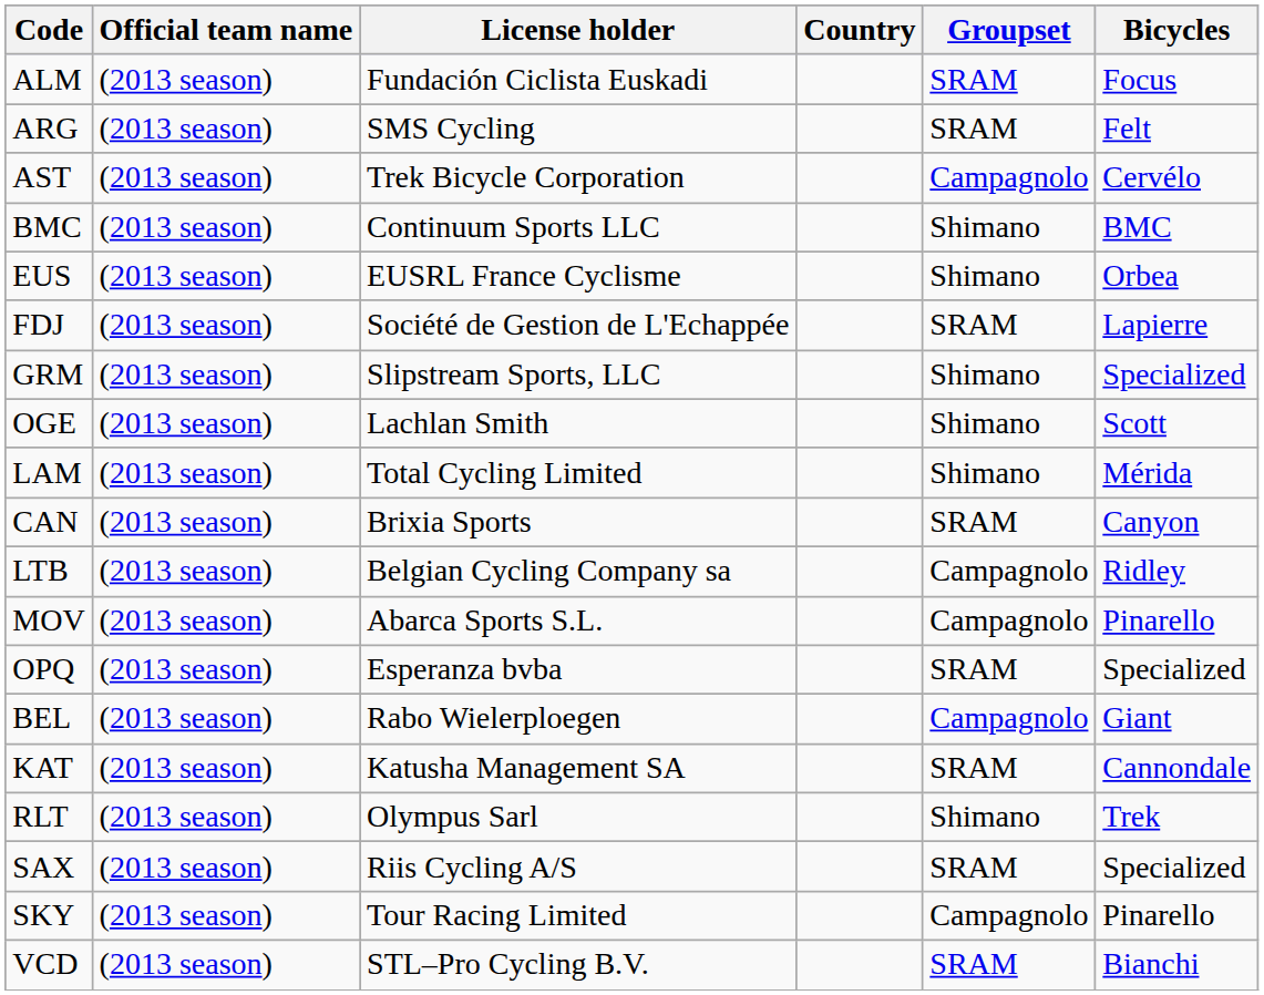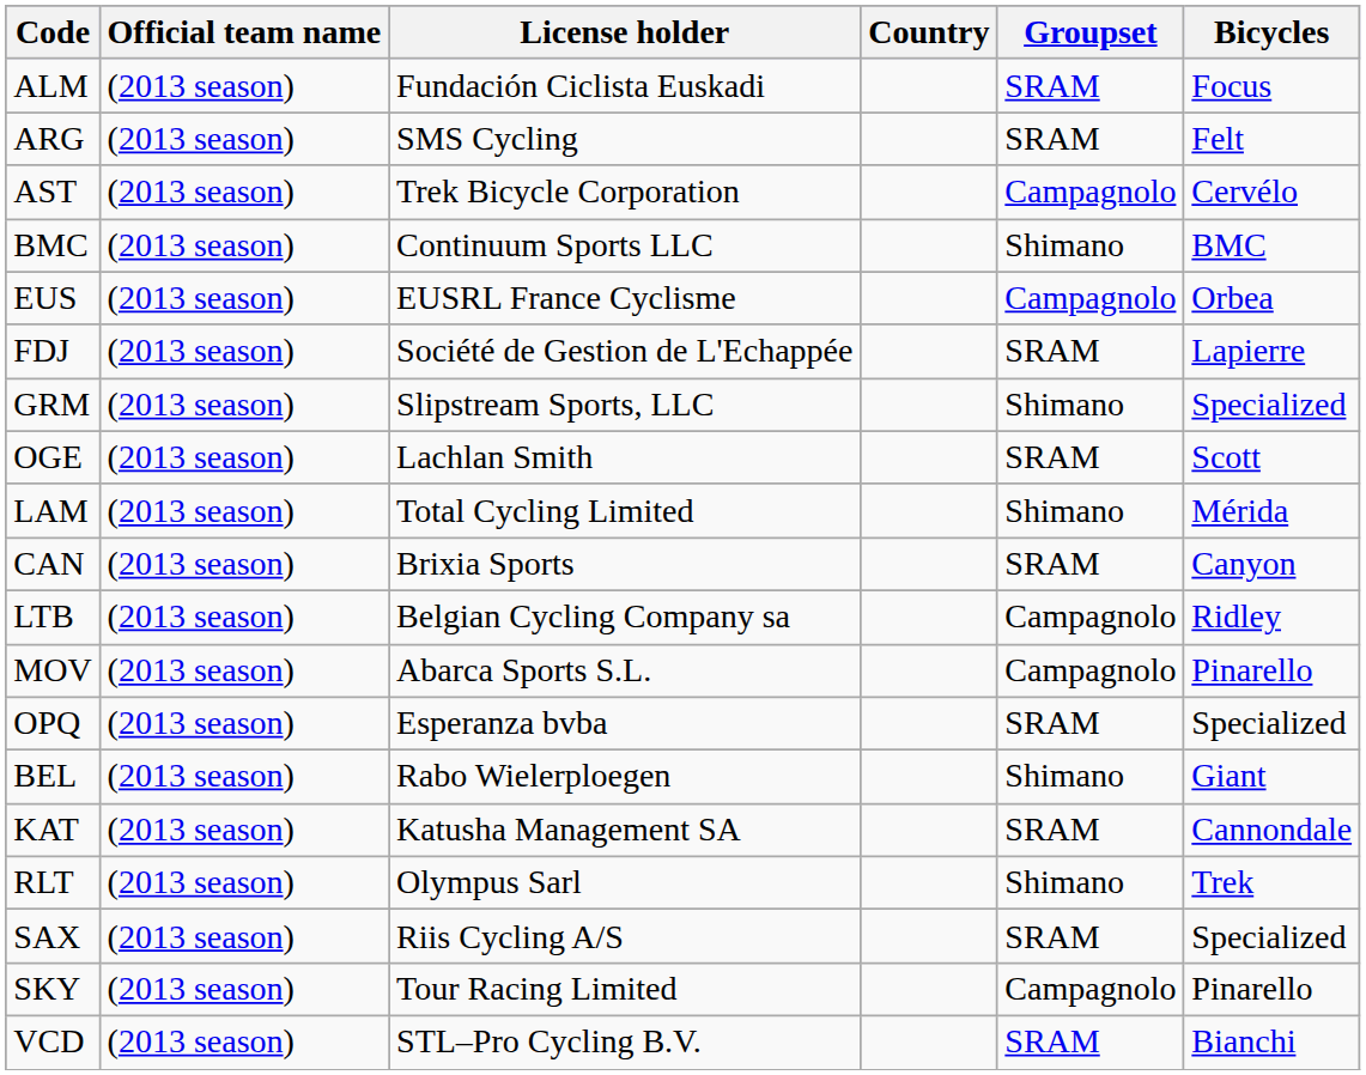 <table class="wikitable sortable">
 <tr style="background:#ccccff;">
 <th>Code</th>
 <th>Official team name</th>
 <th>License holder</th>
 <th>Country</th>
 <th><a href='#'>Groupset</a></th>
 <th>Bicycles</th>
 </tr>
 <tr>
 <td>ALM</td>
 <td> (<a href='#'>2013 season</a>)</td>
 <td>Fundación Ciclista Euskadi</td>
 <td></td>
 <td><a href='#'>SRAM</a></td>
 <td><a href='#'>Focus</a></td>
 </tr>
 <tr>
 <td>ARG</td>
 <td> (<a href='#'>2013 season</a>)</td>
 <td>SMS Cycling</td>
 <td></td>
 <td>SRAM</td>
 <td><a href='#'>Felt</a></td>
 </tr>
 <tr>
 <td>AST</td>
 <td> (<a href='#'>2013 season</a>)</td>
 <td>Trek Bicycle Corporation</td>
 <td></td>
 <td><a href='#'>Campagnolo</a></td>
 <td><a href='#'>Cervélo</a></td>
 </tr>
 <tr>
 <td>BMC</td>
 <td> (<a href='#'>2013 season</a>)</td>
 <td>Continuum Sports LLC</td>
 <td></td>
 <td>Shimano</td>
 <td><a href='#'>BMC</a></td>
 </tr>
 <tr>
 <td>EUS</td>
 <td> (<a href='#'>2013 season</a>)</td>
 <td>EUSRL France Cyclisme</td>
 <td></td>
-<td>Shimano</td>
+<td><a href='#'>Campagnolo</a></td>
 <td><a href='#'>Orbea</a></td>
 </tr>
 <tr>
 <td>FDJ</td>
 <td> (<a href='#'>2013 season</a>)</td>
 <td>Société de Gestion de L'Echappée</td>
 <td></td>
 <td>SRAM</td>
 <td><a href='#'>Lapierre</a></td>
 </tr>
 <tr>
 <td>GRM</td>
 <td> (<a href='#'>2013 season</a>)</td>
 <td>Slipstream Sports, LLC</td>
 <td></td>
 <td>Shimano</td>
 <td><a href='#'>Specialized</a></td>
 </tr>
 <tr>
 <td>OGE</td>
 <td> (<a href='#'>2013 season</a>)</td>
 <td>Lachlan Smith</td>
 <td></td>
-<td>Shimano</td>
+<td>SRAM</td>
 <td><a href='#'>Scott</a></td>
 </tr>
 <tr>
 <td>LAM</td>
 <td> (<a href='#'>2013 season</a>)</td>
 <td>Total Cycling Limited</td>
 <td></td>
 <td>Shimano</td>
 <td><a href='#'>Mérida</a></td>
 </tr>
 <tr>
 <td>CAN</td>
 <td> (<a href='#'>2013 season</a>)</td>
 <td>Brixia Sports</td>
 <td></td>
 <td>SRAM</td>
 <td><a href='#'>Canyon</a></td>
 </tr>
 <tr>
 <td>LTB</td>
 <td> (<a href='#'>2013 season</a>)</td>
 <td>Belgian Cycling Company sa</td>
 <td></td>
 <td>Campagnolo</td>
 <td><a href='#'>Ridley</a></td>
 </tr>
 <tr>
 <td>MOV</td>
 <td> (<a href='#'>2013 season</a>)</td>
 <td>Abarca Sports S.L.</td>
 <td></td>
 <td>Campagnolo</td>
 <td><a href='#'>Pinarello</a></td>
 </tr>
 <tr>
 <td>OPQ</td>
 <td> (<a href='#'>2013 season</a>)</td>
 <td>Esperanza bvba</td>
 <td></td>
 <td>SRAM</td>
 <td>Specialized</td>
 </tr>
 <tr>
 <td>BEL</td>
 <td> (<a href='#'>2013 season</a>)</td>
 <td>Rabo Wielerploegen</td>
 <td></td>
-<td><a href='#'>Campagnolo</a></td>
+<td>Shimano</td>
 <td><a href='#'>Giant</a></td>
 </tr>
 <tr>
 <td>KAT</td>
 <td> (<a href='#'>2013 season</a>)</td>
 <td>Katusha Management SA</td>
 <td></td>
 <td>SRAM</td>
 <td><a href='#'>Cannondale</a></td>
 </tr>
 <tr>
 <td>RLT</td>
 <td> (<a href='#'>2013 season</a>)</td>
 <td>Olympus Sarl</td>
 <td></td>
 <td>Shimano</td>
 <td><a href='#'>Trek</a></td>
 </tr>
 <tr>
 <td>SAX</td>
 <td> (<a href='#'>2013 season</a>)</td>
 <td>Riis Cycling A/S</td>
 <td></td>
 <td>SRAM</td>
 <td>Specialized</td>
 </tr>
 <tr>
 <td>SKY</td>
 <td> (<a href='#'>2013 season</a>)</td>
 <td>Tour Racing Limited</td>
 <td></td>
 <td>Campagnolo</td>
 <td>Pinarello</td>
 </tr>
 <tr>
 <td>VCD</td>
 <td> (<a href='#'>2013 season</a>)</td>
 <td>STL–Pro Cycling B.V.</td>
 <td></td>
 <td><a href='#'>SRAM</a></td>
 <td><a href='#'>Bianchi</a></td>
 </tr>
 <tr>
 </tr>
 </table>
